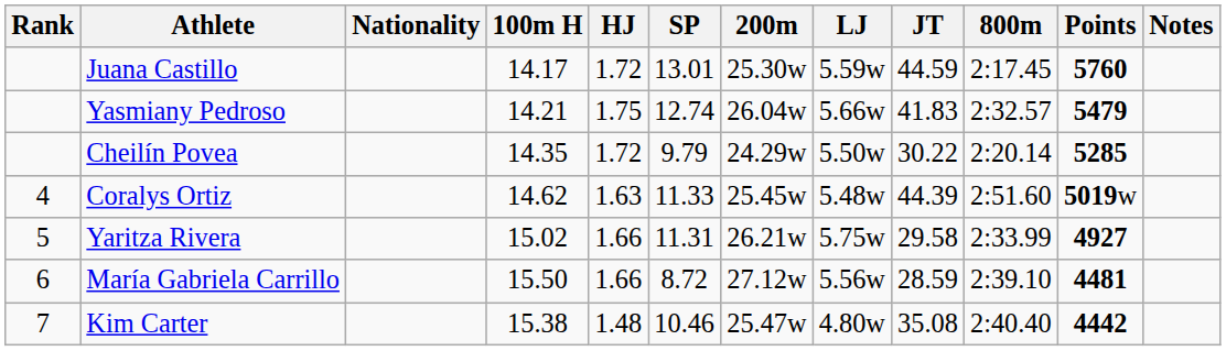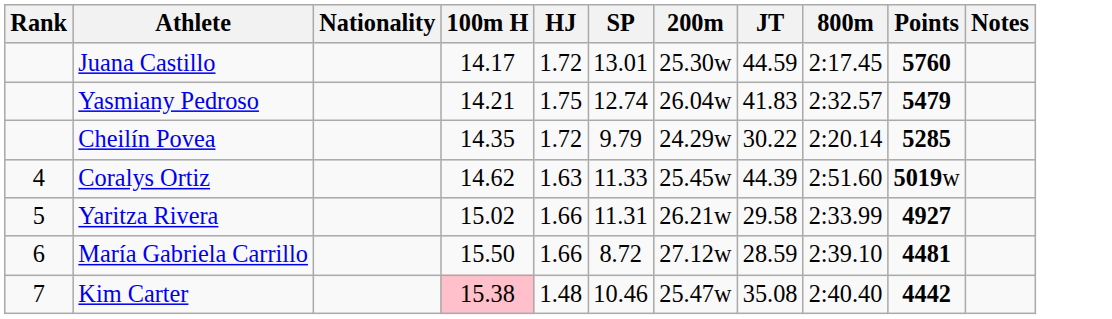 <table class="wikitable sortable" style=" text-align:center;">
 <tr>
 <th>Rank</th>
 <th>Athlete</th>
 <th>Nationality</th>
 <th>100m H</th>
 <th>HJ</th>
 <th>SP</th>
 <th>200m</th>
-<th>LJ</th>
 <th>JT</th>
 <th>800m</th>
 <th>Points</th>
 <th>Notes</th>
 </tr>
 <tr>
 <td></td>
 <td align=left><a href='#'>Juana Castillo</a></td>
 <td align=left></td>
 <td>14.17</td>
 <td>1.72</td>
 <td>13.01</td>
 <td>25.30w</td>
-<td>5.59w</td>
 <td>44.59</td>
 <td>2:17.45</td>
 <td><strong>5760</strong></td>
 <td></td>
 </tr>
 <tr>
 <td></td>
 <td align=left><a href='#'>Yasmiany Pedroso</a></td>
 <td align=left></td>
 <td>14.21</td>
 <td>1.75</td>
 <td>12.74</td>
 <td>26.04w</td>
-<td>5.66w</td>
 <td>41.83</td>
 <td>2:32.57</td>
 <td><strong>5479</strong></td>
 <td></td>
 </tr>
 <tr>
 <td></td>
 <td align=left><a href='#'>Cheilín Povea</a></td>
 <td align=left></td>
 <td>14.35</td>
 <td>1.72</td>
 <td>9.79</td>
 <td>24.29w</td>
-<td>5.50w</td>
 <td>30.22</td>
 <td>2:20.14</td>
 <td><strong>5285</strong></td>
 <td></td>
 </tr>
 <tr>
 <td>4</td>
 <td align=left><a href='#'>Coralys Ortiz</a></td>
 <td align=left></td>
 <td>14.62</td>
 <td>1.63</td>
 <td>11.33</td>
 <td>25.45w</td>
-<td>5.48w</td>
 <td>44.39</td>
 <td>2:51.60</td>
 <td><strong>5019</strong>w</td>
 <td></td>
 </tr>
 <tr>
 <td>5</td>
 <td align=left><a href='#'>Yaritza Rivera</a></td>
 <td align=left></td>
 <td>15.02</td>
 <td>1.66</td>
 <td>11.31</td>
 <td>26.21w</td>
-<td>5.75w</td>
 <td>29.58</td>
 <td>2:33.99</td>
 <td><strong>4927</strong></td>
 <td></td>
 </tr>
 <tr>
 <td>6</td>
 <td align=left><a href='#'>María Gabriela Carrillo</a></td>
 <td align=left></td>
 <td>15.50</td>
 <td>1.66</td>
 <td>8.72</td>
 <td>27.12w</td>
-<td>5.56w</td>
 <td>28.59</td>
 <td>2:39.10</td>
 <td><strong>4481</strong></td>
 <td></td>
 </tr>
 <tr>
 <td>7</td>
 <td align=left><a href='#'>Kim Carter</a></td>
 <td align=left></td>
-<td>15.38</td>
+<td style="background: pink;">15.38</td>
 <td>1.48</td>
 <td>10.46</td>
 <td>25.47w</td>
-<td>4.80w</td>
 <td>35.08</td>
 <td>2:40.40</td>
 <td><strong>4442</strong></td>
 <td></td>
 </tr>
 </table>
